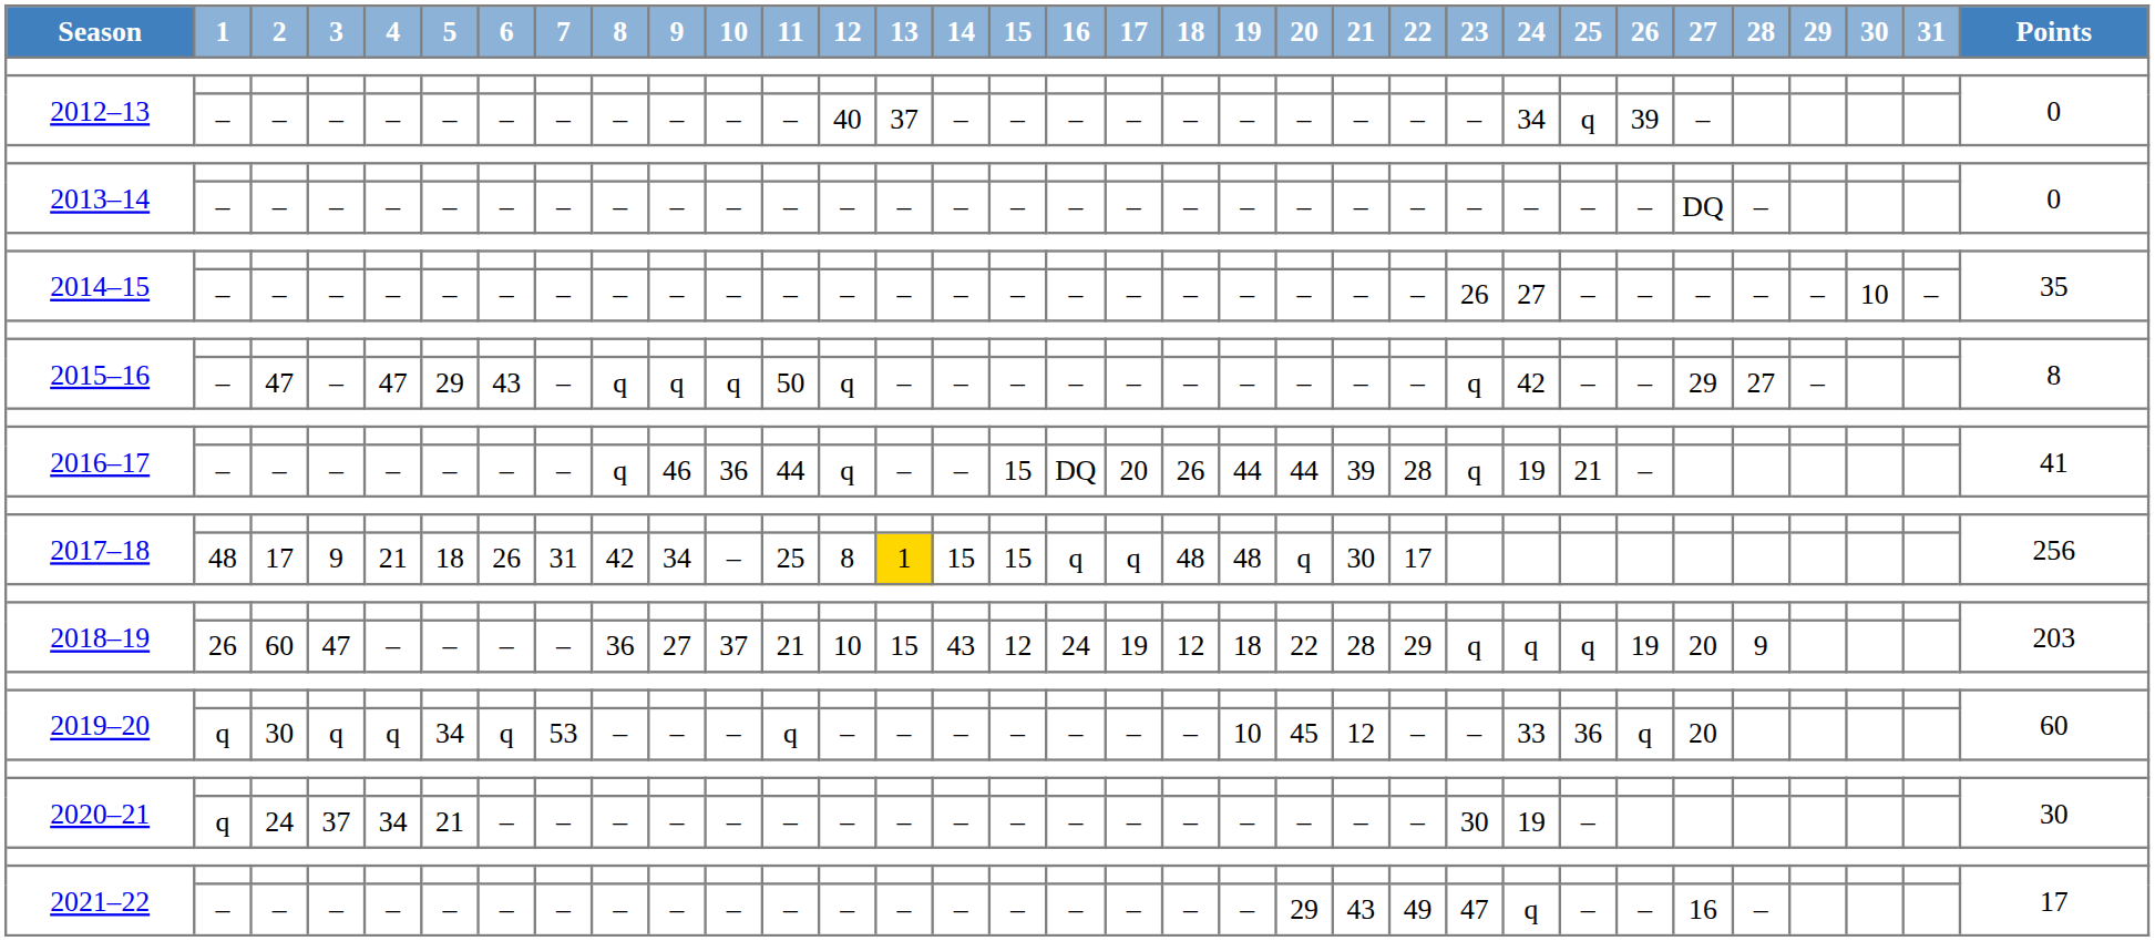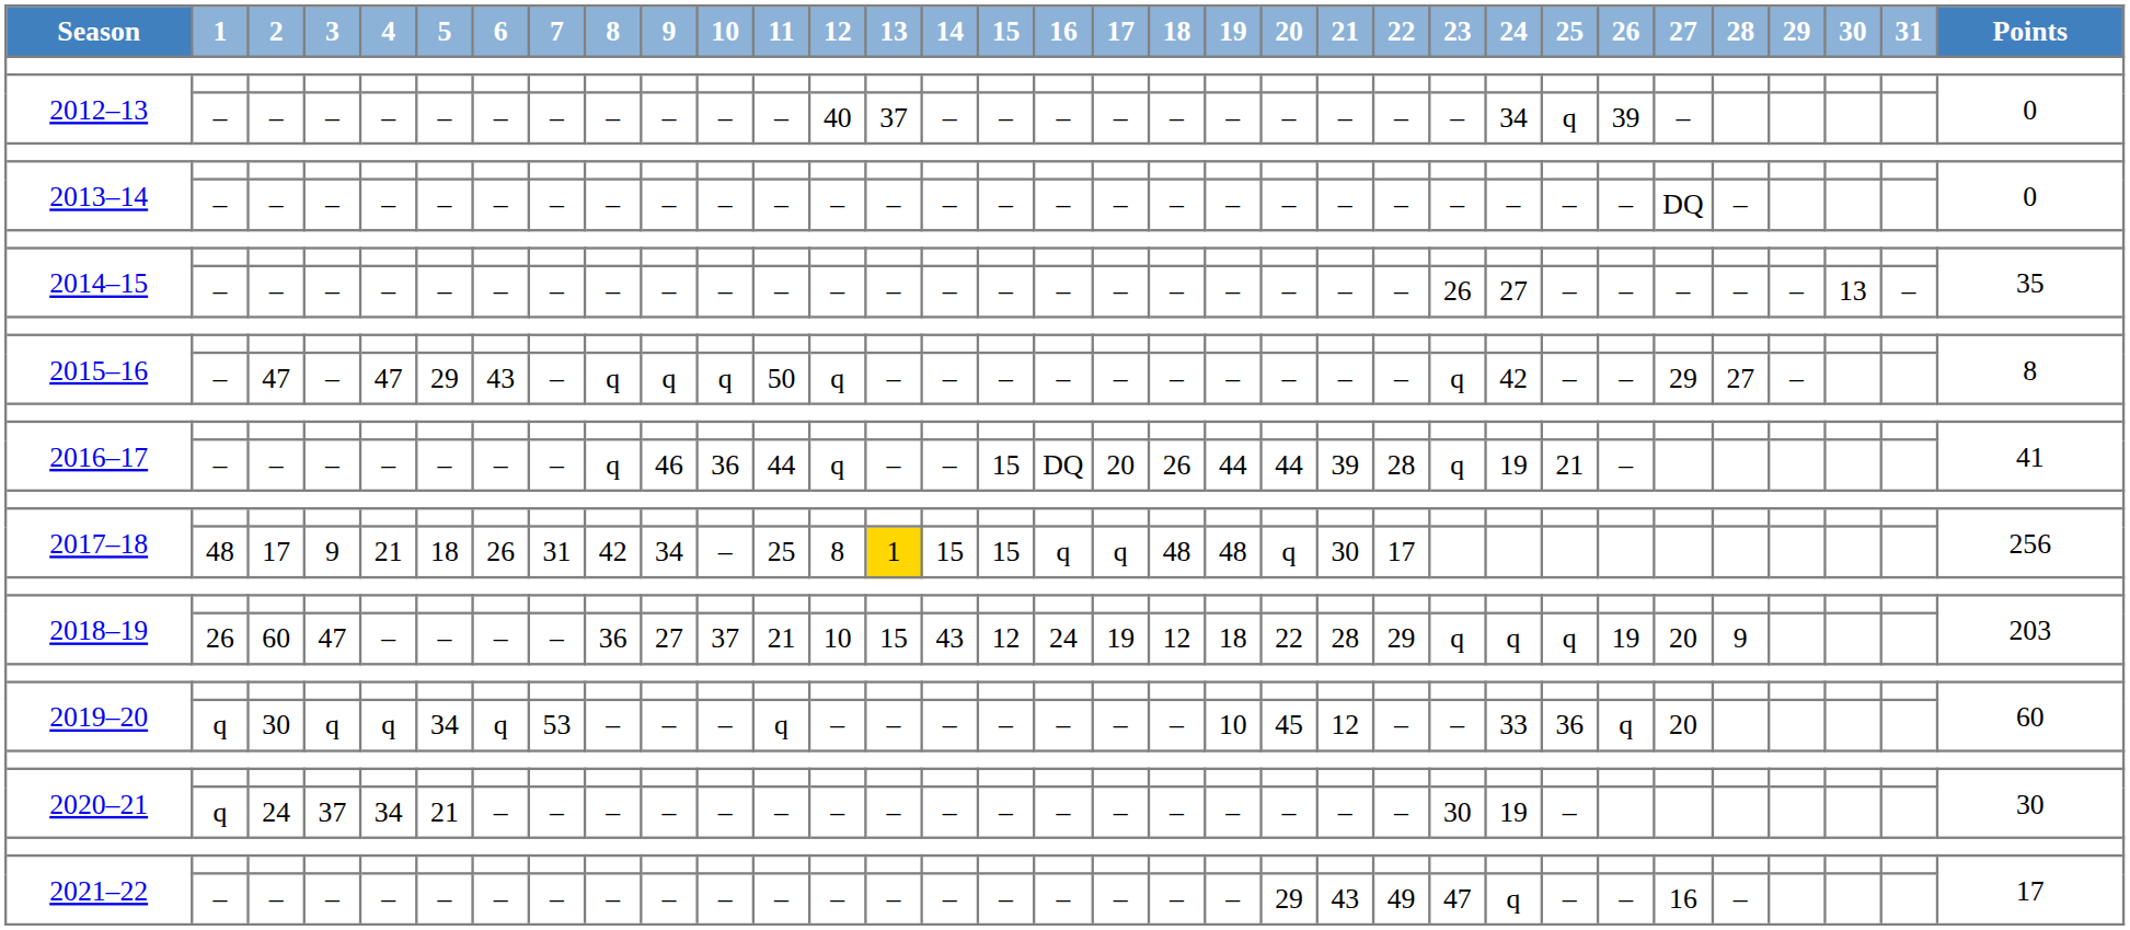 <table cellpadding="3" cellspacing="0" border="1" style="background:#ffffff; font-size:69%; line-height:13px; border:grey solid 1px; border-collapse:collapse;">
 <tr style="background:#ccc; text-align:center; color:white">
 <td style="background:#4180be;" width="65px"><strong>Season</strong></td>
 <td style="background:#8CB2D8;" width="15px"><strong>1</strong></td>
 <td style="background:#8CB2D8;" width="15px"><strong>2</strong></td>
 <td style="background:#8CB2D8;" width="15px"><strong>3</strong></td>
 <td style="background:#8CB2D8;" width="15px"><strong>4</strong></td>
 <td style="background:#8CB2D8;" width="15px"><strong>5</strong></td>
 <td style="background:#8CB2D8;" width="15px"><strong>6</strong></td>
 <td style="background:#8CB2D8;" width="15px"><strong>7</strong></td>
 <td style="background:#8CB2D8;" width="15px"><strong>8</strong></td>
 <td style="background:#8CB2D8;" width="15px"><strong>9</strong></td>
 <td style="background:#8CB2D8;" width="15px"><strong>10</strong></td>
 <td style="background:#8CB2D8;" width="15px"><strong>11</strong></td>
 <td style="background:#8CB2D8;" width="15px"><strong>12</strong></td>
 <td style="background:#8CB2D8;" width="15px"><strong>13</strong></td>
 <td style="background:#8CB2D8;" width="15px"><strong>14</strong></td>
 <td style="background:#8CB2D8;" width="15px"><strong>15</strong></td>
 <td style="background:#8CB2D8;" width="15px"><strong>16</strong></td>
 <td style="background:#8CB2D8;" width="15px"><strong>17</strong></td>
 <td style="background:#8CB2D8;" width="15px"><strong>18</strong></td>
 <td style="background:#8CB2D8;" width="15px"><strong>19</strong></td>
 <td style="background:#8CB2D8;" width="15px"><strong>20</strong></td>
 <td style="background:#8CB2D8;" width="15px"><strong>21</strong></td>
 <td style="background:#8CB2D8;" width="15px"><strong>22</strong></td>
 <td style="background:#8CB2D8;" width="15px"><strong>23</strong></td>
 <td style="background:#8CB2D8;" width="15px"><strong>24</strong></td>
 <td style="background:#8CB2D8;" width="15px"><strong>25</strong></td>
 <td style="background:#8CB2D8;" width="15px"><strong>26</strong></td>
 <td style="background:#8CB2D8;" width="15px"><strong>27</strong></td>
 <td style="background:#8CB2D8;" width="15px"><strong>28</strong></td>
 <td style="background:#8CB2D8;" width="15px"><strong>29</strong></td>
 <td style="background:#8CB2D8;" width="15px"><strong>30</strong></td>
 <td style="background:#8CB2D8;" width="15px"><strong>31</strong></td>
 <td style="background:#4180be;" width="30px"><strong>Points</strong></td>
 </tr>
 <tr>
 <td colspan=33></td>
 </tr>
 <tr align=center>
 <td rowspan=2 width=66px><a href='#'>2012–13</a></td>
 <th></th>
 <th></th>
 <th></th>
 <th></th>
 <th></th>
 <th></th>
 <th></th>
 <th></th>
 <th></th>
 <th></th>
 <th></th>
 <th></th>
 <th></th>
 <th></th>
 <th></th>
 <th></th>
 <th></th>
 <th></th>
 <th></th>
 <th></th>
 <th></th>
 <th></th>
 <th></th>
 <th></th>
 <th></th>
 <th></th>
 <th></th>
 <th></th>
 <th></th>
 <th></th>
 <th></th>
 <td rowspan=2 width=66px>0</td>
 </tr>
 <tr align=center>
 <td>–</td>
 <td>–</td>
 <td>–</td>
 <td>–</td>
 <td>–</td>
 <td>–</td>
 <td>–</td>
 <td>–</td>
 <td>–</td>
 <td>–</td>
 <td>–</td>
 <td>40</td>
 <td>37</td>
 <td>–</td>
 <td>–</td>
 <td>–</td>
 <td>–</td>
 <td>–</td>
 <td>–</td>
 <td>–</td>
 <td>–</td>
 <td>–</td>
 <td>–</td>
 <td>34</td>
 <td>q</td>
 <td>39</td>
 <td>–</td>
 <th></th>
 <th></th>
 <th></th>
 <th></th>
 </tr>
 <tr>
 <td colspan=33></td>
 </tr>
 <tr align=center>
 <td rowspan=2 width=66px><a href='#'>2013–14</a></td>
 <th></th>
 <th></th>
 <th></th>
 <th></th>
 <th></th>
 <th></th>
 <th></th>
 <th></th>
 <th></th>
 <th></th>
 <th></th>
 <th></th>
 <th></th>
 <th></th>
 <th></th>
 <th></th>
 <th></th>
 <th></th>
 <th></th>
 <th></th>
 <th></th>
 <th></th>
 <th></th>
 <th></th>
 <th></th>
 <th></th>
 <th></th>
 <th></th>
 <th></th>
 <th></th>
 <th></th>
 <td rowspan=2 width=66px>0</td>
 </tr>
 <tr align=center>
 <td>–</td>
 <td>–</td>
 <td>–</td>
 <td>–</td>
 <td>–</td>
 <td>–</td>
 <td>–</td>
 <td>–</td>
 <td>–</td>
 <td>–</td>
 <td>–</td>
 <td>–</td>
 <td>–</td>
 <td>–</td>
 <td>–</td>
 <td>–</td>
 <td>–</td>
 <td>–</td>
 <td>–</td>
 <td>–</td>
 <td>–</td>
 <td>–</td>
 <td>–</td>
 <td>–</td>
 <td>–</td>
 <td>–</td>
 <td>DQ</td>
 <td>–</td>
 <th></th>
 <th></th>
 <th></th>
 </tr>
 <tr>
 <td colspan=33></td>
 </tr>
 <tr align=center>
 <td rowspan=2 width=66px><a href='#'>2014–15</a></td>
 <th></th>
 <th></th>
 <th></th>
 <th></th>
 <th></th>
 <th></th>
 <th></th>
 <th></th>
 <th></th>
 <th></th>
 <th></th>
 <th></th>
 <th></th>
 <th></th>
 <th></th>
 <th></th>
 <th></th>
 <th></th>
 <th></th>
 <th></th>
 <th></th>
 <th></th>
 <th></th>
 <th></th>
 <th></th>
 <th></th>
 <th></th>
 <th></th>
 <th></th>
 <th></th>
 <th></th>
 <td rowspan=2 width=66px>35</td>
 </tr>
 <tr align=center>
 <td>–</td>
 <td>–</td>
 <td>–</td>
 <td>–</td>
 <td>–</td>
 <td>–</td>
 <td>–</td>
 <td>–</td>
 <td>–</td>
 <td>–</td>
 <td>–</td>
 <td>–</td>
 <td>–</td>
 <td>–</td>
 <td>–</td>
 <td>–</td>
 <td>–</td>
 <td>–</td>
 <td>–</td>
 <td>–</td>
 <td>–</td>
 <td>–</td>
 <td>26</td>
 <td>27</td>
 <td>–</td>
 <td>–</td>
 <td>–</td>
 <td>–</td>
 <td>–</td>
-<td>10</td>
+<td>13</td>
 <td>–</td>
 </tr>
 <tr>
 <td colspan=33></td>
 </tr>
 <tr align=center>
 <td rowspan=2 width=66px><a href='#'>2015–16</a></td>
 <th></th>
 <th></th>
 <th></th>
 <th></th>
 <th></th>
 <th></th>
 <th></th>
 <th></th>
 <th></th>
 <th></th>
 <th></th>
 <th></th>
 <th></th>
 <th></th>
 <th></th>
 <th></th>
 <th></th>
 <th></th>
 <th></th>
 <th></th>
 <th></th>
 <th></th>
 <th></th>
 <th></th>
 <th></th>
 <th></th>
 <th></th>
 <th></th>
 <th></th>
 <th></th>
 <th></th>
 <td rowspan=2 width=66px>8</td>
 </tr>
 <tr align=center>
 <td>–</td>
 <td>47</td>
 <td>–</td>
 <td>47</td>
 <td>29</td>
 <td>43</td>
 <td>–</td>
 <td>q</td>
 <td>q</td>
 <td>q</td>
 <td>50</td>
 <td>q</td>
 <td>–</td>
 <td>–</td>
 <td>–</td>
 <td>–</td>
 <td>–</td>
 <td>–</td>
 <td>–</td>
 <td>–</td>
 <td>–</td>
 <td>–</td>
 <td>q</td>
 <td>42</td>
 <td>–</td>
 <td>–</td>
 <td>29</td>
 <td>27</td>
 <td>–</td>
 <td></td>
 <td></td>
 </tr>
 <tr>
 <td colspan=33></td>
 </tr>
 <tr align=center>
 <td rowspan=2 width=66px><a href='#'>2016–17</a></td>
 <th></th>
 <th></th>
 <th></th>
 <th></th>
 <th></th>
 <th></th>
 <th></th>
 <th></th>
 <th></th>
 <th></th>
 <th></th>
 <th></th>
 <th></th>
 <th></th>
 <th></th>
 <th></th>
 <th></th>
 <th></th>
 <th></th>
 <th></th>
 <th></th>
 <th></th>
 <th></th>
 <th></th>
 <th></th>
 <th></th>
 <th></th>
 <th></th>
 <th></th>
 <th></th>
 <th></th>
 <td rowspan=2 width=66px>41</td>
 </tr>
 <tr align=center>
 <td>–</td>
 <td>–</td>
 <td>–</td>
 <td>–</td>
 <td>–</td>
 <td>–</td>
 <td>–</td>
 <td>q</td>
 <td>46</td>
 <td>36</td>
 <td>44</td>
 <td>q</td>
 <td>–</td>
 <td>–</td>
 <td>15</td>
 <td>DQ</td>
 <td>20</td>
 <td>26</td>
 <td>44</td>
 <td>44</td>
 <td>39</td>
 <td>28</td>
 <td>q</td>
 <td>19</td>
 <td>21</td>
 <td>–</td>
 <td></td>
 <td></td>
 <td></td>
 <td></td>
 <td></td>
 </tr>
 <tr>
 <td colspan=33></td>
 </tr>
 <tr align=center>
 <td rowspan="2" style="width:66px;"><a href='#'>2017–18</a></td>
 <th></th>
 <th></th>
 <th></th>
 <th></th>
 <th></th>
 <th></th>
 <th></th>
 <th></th>
 <th></th>
 <th></th>
 <th></th>
 <th></th>
 <th></th>
 <th></th>
 <th></th>
 <th></th>
 <th></th>
 <th></th>
 <th></th>
 <th></th>
 <th></th>
 <th></th>
 <th></th>
 <th></th>
 <th></th>
 <th></th>
 <th></th>
 <th></th>
 <th></th>
 <th></th>
 <th></th>
 <td rowspan="2" style="width:66px;">256</td>
 </tr>
 <tr align=center>
 <td>48</td>
 <td>17</td>
 <td>9</td>
 <td>21</td>
 <td>18</td>
 <td>26</td>
 <td>31</td>
 <td>42</td>
 <td>34</td>
 <td>–</td>
 <td>25</td>
 <td>8</td>
 <td bgcolor=gold>1</td>
 <td>15</td>
 <td>15</td>
 <td>q</td>
 <td>q</td>
 <td>48</td>
 <td>48</td>
 <td>q</td>
 <td>30</td>
 <td>17</td>
 <td></td>
 <td></td>
 <td></td>
 <td></td>
 <td></td>
 <td></td>
 <td></td>
 <td></td>
 <td></td>
 </tr>
 <tr>
 <td colspan=33></td>
 </tr>
 <tr align=center>
 <td rowspan="2" style="width:66px;"><a href='#'>2018–19</a></td>
 <th></th>
 <th></th>
 <th></th>
 <th></th>
 <th></th>
 <th></th>
 <th></th>
 <th></th>
 <th></th>
 <th></th>
 <th></th>
 <th></th>
 <th></th>
 <th></th>
 <th></th>
 <th></th>
 <th></th>
 <th></th>
 <th></th>
 <th></th>
 <th></th>
 <th></th>
 <th></th>
 <th></th>
 <th></th>
 <th></th>
 <th></th>
 <th></th>
 <th></th>
 <th></th>
 <th></th>
 <td rowspan="2" style="width:66px;">203</td>
 </tr>
 <tr align=center>
 <td>26</td>
 <td>60</td>
 <td>47</td>
 <td>–</td>
 <td>–</td>
 <td>–</td>
 <td>–</td>
 <td>36</td>
 <td>27</td>
 <td>37</td>
 <td>21</td>
 <td>10</td>
 <td>15</td>
 <td>43</td>
 <td>12</td>
 <td>24</td>
 <td>19</td>
 <td>12</td>
 <td>18</td>
 <td>22</td>
 <td>28</td>
 <td>29</td>
 <td>q</td>
 <td>q</td>
 <td>q</td>
 <td>19</td>
 <td>20</td>
 <td>9</td>
 <td></td>
 <td></td>
 <td></td>
 </tr>
 <tr>
 <td colspan=33></td>
 </tr>
 <tr align=center>
 <td rowspan="2" style="width:66px;"><a href='#'>2019–20</a></td>
 <th></th>
 <th></th>
 <th></th>
 <th></th>
 <th></th>
 <th></th>
 <th></th>
 <th></th>
 <th></th>
 <th></th>
 <th></th>
 <th></th>
 <th></th>
 <th></th>
 <th></th>
 <th></th>
 <th></th>
 <th></th>
 <th></th>
 <th></th>
 <th></th>
 <th></th>
 <th></th>
 <th></th>
 <th></th>
 <th></th>
 <th></th>
 <th></th>
 <th></th>
 <th></th>
 <th></th>
 <td rowspan="2" style="width:66px;">60</td>
 </tr>
 <tr align=center>
 <td>q</td>
 <td>30</td>
 <td>q</td>
 <td>q</td>
 <td>34</td>
 <td>q</td>
 <td>53</td>
 <td>–</td>
 <td>–</td>
 <td>–</td>
 <td>q</td>
 <td>–</td>
 <td>–</td>
 <td>–</td>
 <td>–</td>
 <td>–</td>
 <td>–</td>
 <td>–</td>
 <td>10</td>
 <td>45</td>
 <td>12</td>
 <td>–</td>
 <td>–</td>
 <td>33</td>
 <td>36</td>
 <td>q</td>
 <td>20</td>
 <td></td>
 <td></td>
 <td></td>
 <td></td>
 </tr>
 <tr>
 <td colspan=33></td>
 </tr>
 <tr align=center>
 <td rowspan="2" style="width:66px;"><a href='#'>2020–21</a></td>
 <th></th>
 <th></th>
 <th></th>
 <th></th>
 <th></th>
 <th></th>
 <th></th>
 <th></th>
 <th></th>
 <th></th>
 <th></th>
 <th></th>
 <th></th>
 <th></th>
 <th></th>
 <th></th>
 <th></th>
 <th></th>
 <th></th>
 <th></th>
 <th></th>
 <th></th>
 <th></th>
 <th></th>
 <th></th>
 <th></th>
 <th></th>
 <th></th>
 <th></th>
 <th></th>
 <th></th>
 <td rowspan="2" style="width:66px;">30</td>
 </tr>
 <tr align=center>
 <td>q</td>
 <td>24</td>
 <td>37</td>
 <td>34</td>
 <td>21</td>
 <td>–</td>
 <td>–</td>
 <td>–</td>
 <td>–</td>
 <td>–</td>
 <td>–</td>
 <td>–</td>
 <td>–</td>
 <td>–</td>
 <td>–</td>
 <td>–</td>
 <td>–</td>
 <td>–</td>
 <td>–</td>
 <td>–</td>
 <td>–</td>
 <td>–</td>
 <td>30</td>
 <td>19</td>
 <td>–</td>
 <td></td>
 <td></td>
 <td></td>
 <td></td>
 <td></td>
 <td></td>
 </tr>
 <tr>
 <td colspan=33></td>
 </tr>
 <tr align=center>
 <td rowspan="2" style="width:66px;"><a href='#'>2021–22</a></td>
 <th></th>
 <th></th>
 <th></th>
 <th></th>
 <th></th>
 <th></th>
 <th></th>
 <th></th>
 <th></th>
 <th></th>
 <th></th>
 <th></th>
 <th></th>
 <th></th>
 <th></th>
 <th></th>
 <th></th>
 <th></th>
 <th></th>
 <th></th>
 <th></th>
 <th></th>
 <th></th>
 <th></th>
 <th></th>
 <th></th>
 <th></th>
 <th></th>
 <th></th>
 <th></th>
 <th></th>
 <td rowspan="2" style="width:66px;">17</td>
 </tr>
 <tr align=center>
 <td>–</td>
 <td>–</td>
 <td>–</td>
 <td>–</td>
 <td>–</td>
 <td>–</td>
 <td>–</td>
 <td>–</td>
 <td>–</td>
 <td>–</td>
 <td>–</td>
 <td>–</td>
 <td>–</td>
 <td>–</td>
 <td>–</td>
 <td>–</td>
 <td>–</td>
 <td>–</td>
 <td>–</td>
 <td>29</td>
 <td>43</td>
 <td>49</td>
 <td>47</td>
 <td>q</td>
 <td>–</td>
 <td>–</td>
 <td>16</td>
 <td>–</td>
 <td></td>
 <td></td>
 <td></td>
 </tr>
 </table>
